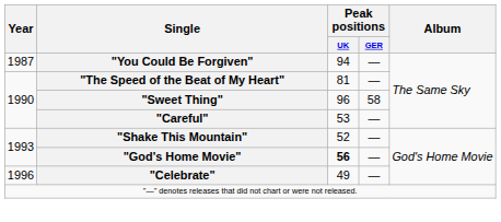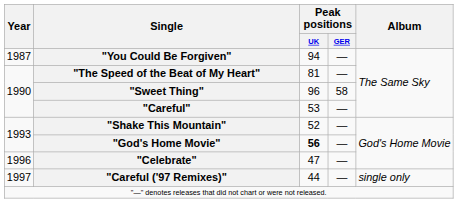 <table class="wikitable plainrowheaders" style="text-align:center;">
 <tr>
 <th rowspan="2">Year</th>
 <th rowspan="2" style="width:24em;">Single</th>
 <th colspan="2">Peak positions</th>
 <th rowspan="2">Album</th>
 </tr>
 <tr style="font-size:smaller;">
 <th width="35"><small><a href='#'>UK</a></small><br></th>
 <th width="35"><small><a href='#'>GER</a></small><br></th>
 </tr>
 <tr>
 <td rowspan="1">1987</td>
 <th scope="row">"You Could Be Forgiven"</th>
 <td>94</td>
 <td>—</td>
 <td align="left" rowspan="4"><em>The Same Sky</em></td>
 </tr>
 <tr>
 <td rowspan="3">1990</td>
 <th scope="row">"The Speed of the Beat of My Heart"</th>
 <td>81</td>
 <td>—</td>
 </tr>
 <tr>
 <th scope="row">"Sweet Thing"</th>
 <td>96</td>
 <td>58</td>
 </tr>
 <tr>
 <th scope="row">"Careful"</th>
 <td>53</td>
 <td>—</td>
 </tr>
 <tr>
 <td rowspan="2">1993</td>
 <th scope="row">"Shake This Mountain"</th>
 <td>52</td>
 <td>—</td>
 <td align="left" rowspan="3"><em>God's Home Movie</em></td>
 </tr>
 <tr>
 <th scope="row">"God's Home Movie"</th>
 <td><strong>56</strong></td>
 <td>—</td>
 </tr>
 <tr>
 <td rowspan="1">1996</td>
 <th scope="row">"Celebrate"</th>
-<td>49</td>
+<td>47</td>
 <td>—</td>
+</tr>
+<tr>
+<td rowspan="1">1997</td>
+<th scope="row">"Careful ('97 Remixes)"</th>
+<td>44</td>
+<td>—</td>
+<td align="left" rowspan="1"><em>single only</em></td>
 </tr>
 <tr>
 <td align="center" colspan="5" style="font-size:8pt">"—" denotes releases that did not chart or were not released.</td>
 </tr>
 </table>
